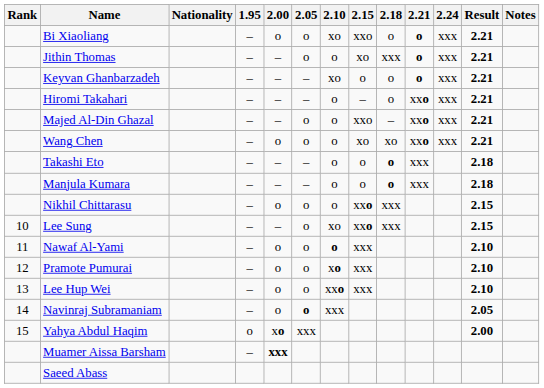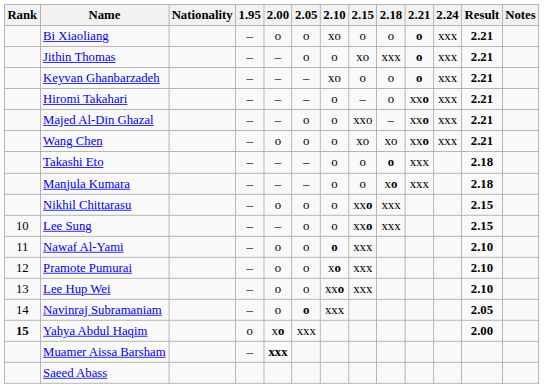 <table class="wikitable sortable" style="text-align:center;font-size:95%">
 <tr>
 <th>Rank</th>
 <th>Name</th>
 <th>Nationality</th>
 <th>1.95</th>
 <th>2.00</th>
 <th>2.05</th>
 <th>2.10</th>
 <th>2.15</th>
 <th>2.18</th>
 <th>2.21</th>
 <th>2.24</th>
 <th>Result</th>
 <th>Notes</th>
 </tr>
 <tr>
 <td></td>
 <td align=left><a href='#'>Bi Xiaoliang</a></td>
 <td align=left></td>
 <td>–</td>
 <td>o</td>
 <td>o</td>
 <td>xo</td>
-<td>xxo</td>
+<td>o</td>
 <td>o</td>
 <td><strong>o</strong></td>
 <td>xxx</td>
 <td><strong>2.21</strong></td>
 <td></td>
 </tr>
 <tr>
 <td></td>
 <td align=left><a href='#'>Jithin Thomas</a></td>
 <td align=left></td>
 <td>–</td>
 <td>–</td>
 <td>o</td>
 <td>o</td>
 <td>xo</td>
 <td>xxx</td>
 <td><strong>o</strong></td>
 <td>xxx</td>
 <td><strong>2.21</strong></td>
 <td></td>
 </tr>
 <tr>
 <td></td>
 <td align=left><a href='#'>Keyvan Ghanbarzadeh</a></td>
 <td align=left></td>
 <td>–</td>
 <td>–</td>
 <td>–</td>
 <td>xo</td>
 <td>o</td>
 <td>o</td>
 <td><strong>o</strong></td>
 <td>xxx</td>
 <td><strong>2.21</strong></td>
 <td></td>
 </tr>
 <tr>
 <td></td>
 <td align=left><a href='#'>Hiromi Takahari</a></td>
 <td align=left></td>
 <td>–</td>
 <td>–</td>
 <td>–</td>
 <td>o</td>
 <td>–</td>
 <td>o</td>
 <td>xx<strong>o</strong></td>
 <td>xxx</td>
 <td><strong>2.21</strong></td>
 <td></td>
 </tr>
 <tr>
 <td></td>
 <td align=left><a href='#'>Majed Al-Din Ghazal</a></td>
 <td align=left></td>
 <td>–</td>
 <td>–</td>
 <td>o</td>
 <td>o</td>
 <td>xxo</td>
 <td>–</td>
 <td>xx<strong>o</strong></td>
 <td>xxx</td>
 <td><strong>2.21</strong></td>
 <td></td>
 </tr>
 <tr>
 <td></td>
 <td align=left><a href='#'>Wang Chen</a></td>
 <td align=left></td>
 <td>–</td>
 <td>o</td>
 <td>o</td>
 <td>o</td>
 <td>xo</td>
 <td>xo</td>
 <td>xx<strong>o</strong></td>
 <td>xxx</td>
 <td><strong>2.21</strong></td>
 <td></td>
 </tr>
 <tr>
 <td></td>
 <td align=left><a href='#'>Takashi Eto</a></td>
 <td align=left></td>
 <td>–</td>
 <td>–</td>
 <td>–</td>
 <td>o</td>
 <td>o</td>
 <td><strong>o</strong></td>
 <td>xxx</td>
 <td></td>
 <td><strong>2.18</strong></td>
 <td></td>
 </tr>
 <tr>
 <td></td>
 <td align=left><a href='#'>Manjula Kumara</a></td>
 <td align=left></td>
 <td>–</td>
 <td>–</td>
 <td>–</td>
 <td>o</td>
 <td>o</td>
-<td><strong>o</strong></td>
+<td>x<strong>o</strong></td>
 <td>xxx</td>
 <td></td>
 <td><strong>2.18</strong></td>
 <td></td>
 </tr>
 <tr>
 <td></td>
 <td align=left><a href='#'>Nikhil Chittarasu</a></td>
 <td align=left></td>
 <td>–</td>
 <td>o</td>
 <td>o</td>
 <td>o</td>
 <td>xx<strong>o</strong></td>
 <td>xxx</td>
 <td></td>
 <td></td>
 <td><strong>2.15</strong></td>
 <td></td>
 </tr>
 <tr>
 <td>10</td>
 <td align=left><a href='#'>Lee Sung</a></td>
 <td align=left></td>
 <td>–</td>
 <td>–</td>
 <td>o</td>
-<td>xo</td>
+<td>o</td>
 <td>xx<strong>o</strong></td>
 <td>xxx</td>
 <td></td>
 <td></td>
 <td><strong>2.15</strong></td>
 <td></td>
 </tr>
 <tr>
 <td>11</td>
 <td align=left><a href='#'>Nawaf Al-Yami</a></td>
 <td align=left></td>
 <td>–</td>
 <td>o</td>
 <td>o</td>
 <td><strong>o</strong></td>
 <td>xxx</td>
 <td></td>
 <td></td>
 <td></td>
 <td><strong>2.10</strong></td>
 <td></td>
 </tr>
 <tr>
 <td>12</td>
 <td align=left><a href='#'>Pramote Pumurai</a></td>
 <td align=left></td>
 <td>–</td>
 <td>o</td>
 <td>o</td>
 <td>x<strong>o</strong></td>
 <td>xxx</td>
 <td></td>
 <td></td>
 <td></td>
 <td><strong>2.10</strong></td>
 <td></td>
 </tr>
 <tr>
 <td>13</td>
 <td align=left><a href='#'>Lee Hup Wei</a></td>
 <td align=left></td>
 <td>–</td>
 <td>o</td>
 <td>o</td>
 <td>xx<strong>o</strong></td>
 <td>xxx</td>
 <td></td>
 <td></td>
 <td></td>
 <td><strong>2.10</strong></td>
 <td></td>
 </tr>
 <tr>
 <td>14</td>
 <td align=left><a href='#'>Navinraj Subramaniam</a></td>
 <td align=left></td>
 <td>–</td>
 <td>o</td>
 <td><strong>o</strong></td>
 <td>xxx</td>
 <td></td>
 <td></td>
 <td></td>
 <td></td>
 <td><strong>2.05</strong></td>
 <td></td>
 </tr>
 <tr>
-<td>15</td>
+<td><strong>15</strong></td>
 <td align=left><a href='#'>Yahya Abdul Haqim</a></td>
 <td align=left></td>
 <td>o</td>
 <td>x<strong>o</strong></td>
 <td>xxx</td>
 <td></td>
 <td></td>
 <td></td>
 <td></td>
 <td></td>
 <td><strong>2.00</strong></td>
 <td></td>
 </tr>
 <tr>
 <td></td>
 <td align=left><a href='#'>Muamer Aissa Barsham</a></td>
 <td align=left></td>
 <td>–</td>
 <td><strong>xxx</strong></td>
 <td></td>
 <td></td>
 <td></td>
 <td></td>
 <td></td>
 <td></td>
 <td><strong></strong></td>
 <td></td>
 </tr>
 <tr>
 <td></td>
 <td align=left><a href='#'>Saeed Abass</a></td>
 <td align=left></td>
 <td></td>
 <td></td>
 <td></td>
 <td></td>
 <td></td>
 <td></td>
 <td></td>
 <td></td>
 <td><strong></strong></td>
 <td></td>
 </tr>
 </table>
